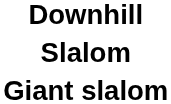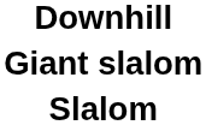 <table>
 <tr>
 <th scope="row">Downhill<br></th>
+<td></td>
+<td></td>
+<td></td>
+</tr>
+<tr>
+<th scope="row">Giant slalom<br></th>
 <td></td>
 <td></td>
 <td></td>
 </tr>
 <tr>
 <th scope="row">Slalom<br></th>
 <td></td>
 <td></td>
 <td></td>
 </tr>
-<tr>
-<th scope="row">Giant slalom<br></th>
-<td></td>
-<td></td>
-<td></td>
-</tr>
 </table>
